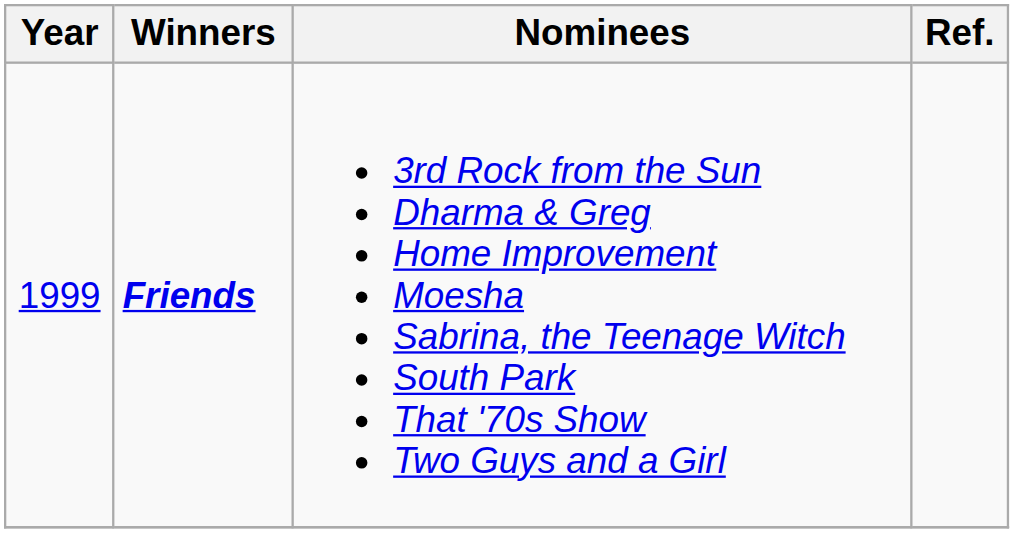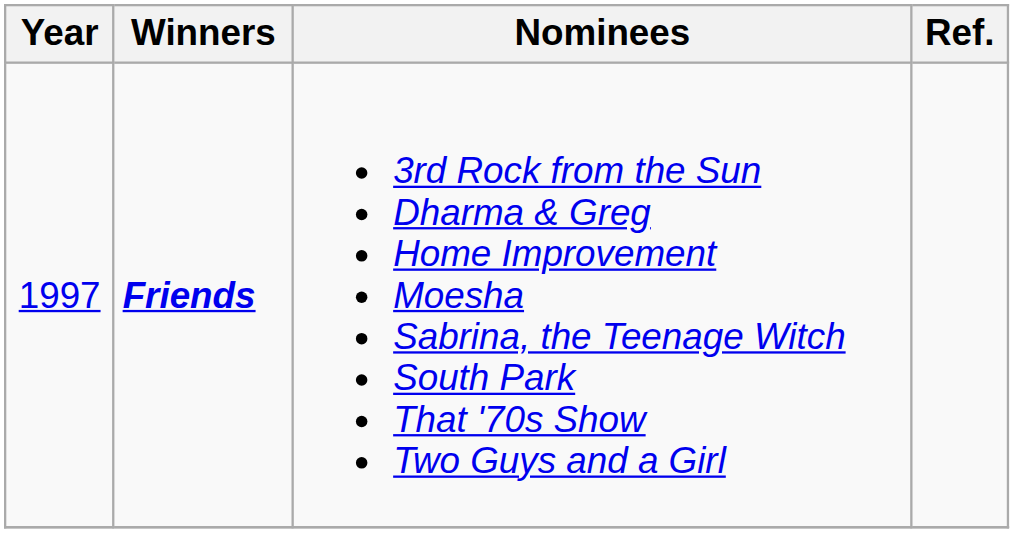 <table class="wikitable" width=70%>
 <tr>
 <th>Year</th>
 <th>Winners</th>
 <th>Nominees</th>
 <th>Ref.</th>
 </tr>
 <tr>
-<td align="center"><a href='#'>1999</a></td>
+<td align="center"><a href='#'>1997</a></td>
 <td><strong><em><a href='#'>Friends</a></em></strong></td>
 <td><br><ul><li><em><a href='#'>3rd Rock from the Sun</a></em></li><li><em><a href='#'>Dharma & Greg</a></em></li><li><em><a href='#'>Home Improvement</a></em></li><li><em><a href='#'>Moesha</a></em></li><li><em><a href='#'>Sabrina, the Teenage Witch</a></em></li><li><em><a href='#'>South Park</a></em></li><li><em><a href='#'>That '70s Show</a></em></li><li><em><a href='#'>Two Guys and a Girl</a></em></li></ul></td>
 <td align="center"></td>
 </tr>
 <tr>
 </tr>
 </table>
